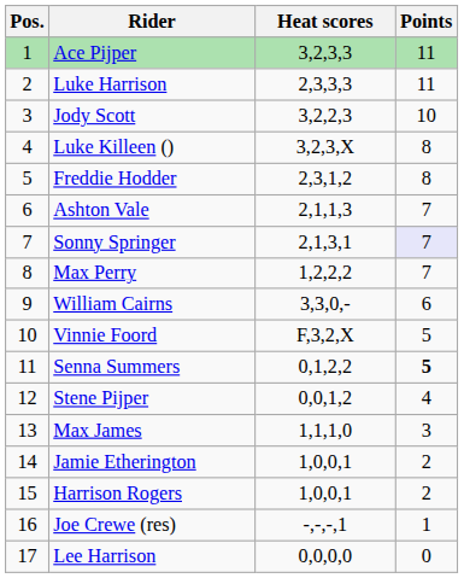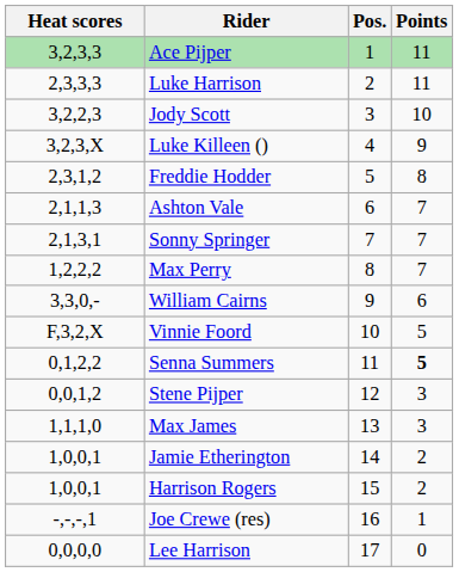 <table class=wikitable style="font-size:93%;">
 <tr>
+<th width=100px>Heat scores</th>
+<th width=150px>Rider</th>
 <th width=25px>Pos.</th>
-<th width=150px>Rider</th>
-<th width=100px>Heat scores</th>
 <th width=40px>Points</th>
 </tr>
 <tr align=center  style="background:#ACE1AF;">
+<td>3,2,3,3</td>
+<td align=left><a href='#'>Ace Pijper</a></td>
 <td>1</td>
-<td align=left><a href='#'>Ace Pijper</a></td>
-<td>3,2,3,3</td>
 <td>11</td>
 </tr>
 <tr align=center>
+<td>2,3,3,3</td>
+<td align=left><a href='#'>Luke Harrison</a></td>
 <td>2</td>
-<td align=left><a href='#'>Luke Harrison</a></td>
-<td>2,3,3,3</td>
 <td>11</td>
 </tr>
 <tr align=center>
+<td>3,2,2,3</td>
+<td align=left><a href='#'>Jody Scott</a></td>
 <td>3</td>
-<td align=left><a href='#'>Jody Scott</a></td>
-<td>3,2,2,3</td>
 <td>10</td>
 </tr>
 <tr align=center>
+<td>3,2,3,X</td>
+<td align=left><a href='#'>Luke Killeen</a> ()</td>
 <td>4</td>
-<td align=left><a href='#'>Luke Killeen</a> ()</td>
-<td>3,2,3,X</td>
+<td>9</td>
+</tr>
+<tr align=center>
+<td>2,3,1,2</td>
+<td align=left><a href='#'>Freddie Hodder</a></td>
+<td>5</td>
 <td>8</td>
 </tr>
 <tr align=center>
-<td>5</td>
-<td align=left><a href='#'>Freddie Hodder</a></td>
-<td>2,3,1,2</td>
-<td>8</td>
-</tr>
-<tr align=center>
+<td>2,1,1,3</td>
+<td align=left><a href='#'>Ashton Vale</a></td>
 <td>6</td>
-<td align=left><a href='#'>Ashton Vale</a></td>
-<td>2,1,1,3</td>
 <td>7</td>
 </tr>
 <tr align=center>
+<td>2,1,3,1</td>
+<td align=left><a href='#'>Sonny Springer</a></td>
 <td>7</td>
-<td align=left><a href='#'>Sonny Springer</a></td>
-<td>2,1,3,1</td>
-<td style="background: lavender;">7</td>
-</tr>
-<tr align=center>
-<td>8</td>
-<td align=left><a href='#'>Max Perry</a></td>
-<td>1,2,2,2</td>
 <td>7</td>
 </tr>
 <tr align=center>
+<td>1,2,2,2</td>
+<td align=left><a href='#'>Max Perry</a></td>
+<td>8</td>
+<td>7</td>
+</tr>
+<tr align=center>
+<td>3,3,0,-</td>
+<td align=left><a href='#'>William Cairns</a></td>
 <td>9</td>
-<td align=left><a href='#'>William Cairns</a></td>
-<td>3,3,0,-</td>
 <td>6</td>
 </tr>
 <tr align=center>
+<td>F,3,2,X</td>
+<td align=left><a href='#'>Vinnie Foord</a></td>
 <td>10</td>
-<td align=left><a href='#'>Vinnie Foord</a></td>
-<td>F,3,2,X</td>
 <td>5</td>
 </tr>
 <tr align=center>
+<td>0,1,2,2</td>
+<td align=left><a href='#'>Senna Summers</a></td>
 <td>11</td>
-<td align=left><a href='#'>Senna Summers</a></td>
-<td>0,1,2,2</td>
 <td><strong>5</strong></td>
 </tr>
 <tr align=center>
+<td>0,0,1,2</td>
+<td align=left><a href='#'>Stene Pijper</a></td>
 <td>12</td>
-<td align=left><a href='#'>Stene Pijper</a></td>
-<td>0,0,1,2</td>
-<td>4</td>
-</tr>
-<tr align=center>
-<td>13</td>
-<td align=left><a href='#'>Max James</a></td>
-<td>1,1,1,0</td>
 <td>3</td>
 </tr>
 <tr align=center>
+<td>1,1,1,0</td>
+<td align=left><a href='#'>Max James</a></td>
+<td>13</td>
+<td>3</td>
+</tr>
+<tr align=center>
+<td>1,0,0,1</td>
+<td align=left><a href='#'>Jamie Etherington</a></td>
 <td>14</td>
-<td align=left><a href='#'>Jamie Etherington</a></td>
-<td>1,0,0,1</td>
 <td>2</td>
 </tr>
 <tr align=center>
+<td>1,0,0,1</td>
+<td align=left><a href='#'>Harrison Rogers</a></td>
 <td>15</td>
-<td align=left><a href='#'>Harrison Rogers</a></td>
-<td>1,0,0,1</td>
 <td>2</td>
 </tr>
 <tr align=center>
+<td>-,-,-,1</td>
+<td align=left><a href='#'>Joe Crewe</a> (res)</td>
 <td>16</td>
-<td align=left><a href='#'>Joe Crewe</a> (res)</td>
-<td>-,-,-,1</td>
 <td>1</td>
 </tr>
 <tr align=center>
+<td>0,0,0,0</td>
+<td align=left><a href='#'>Lee Harrison</a></td>
 <td>17</td>
-<td align=left><a href='#'>Lee Harrison</a></td>
-<td>0,0,0,0</td>
 <td>0</td>
 </tr>
 </table>
